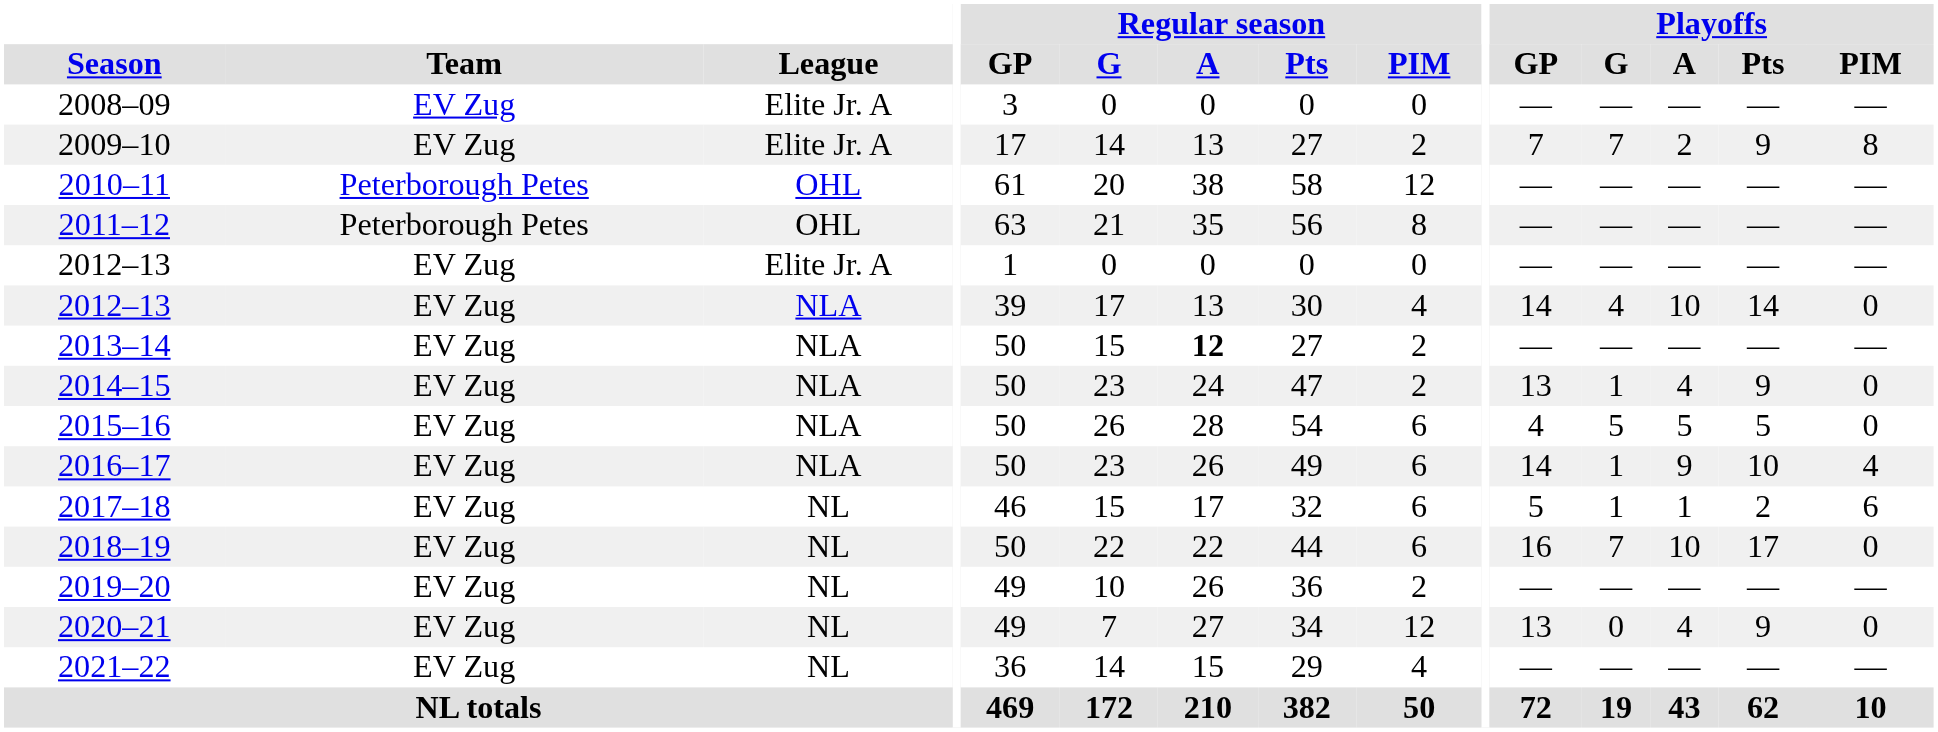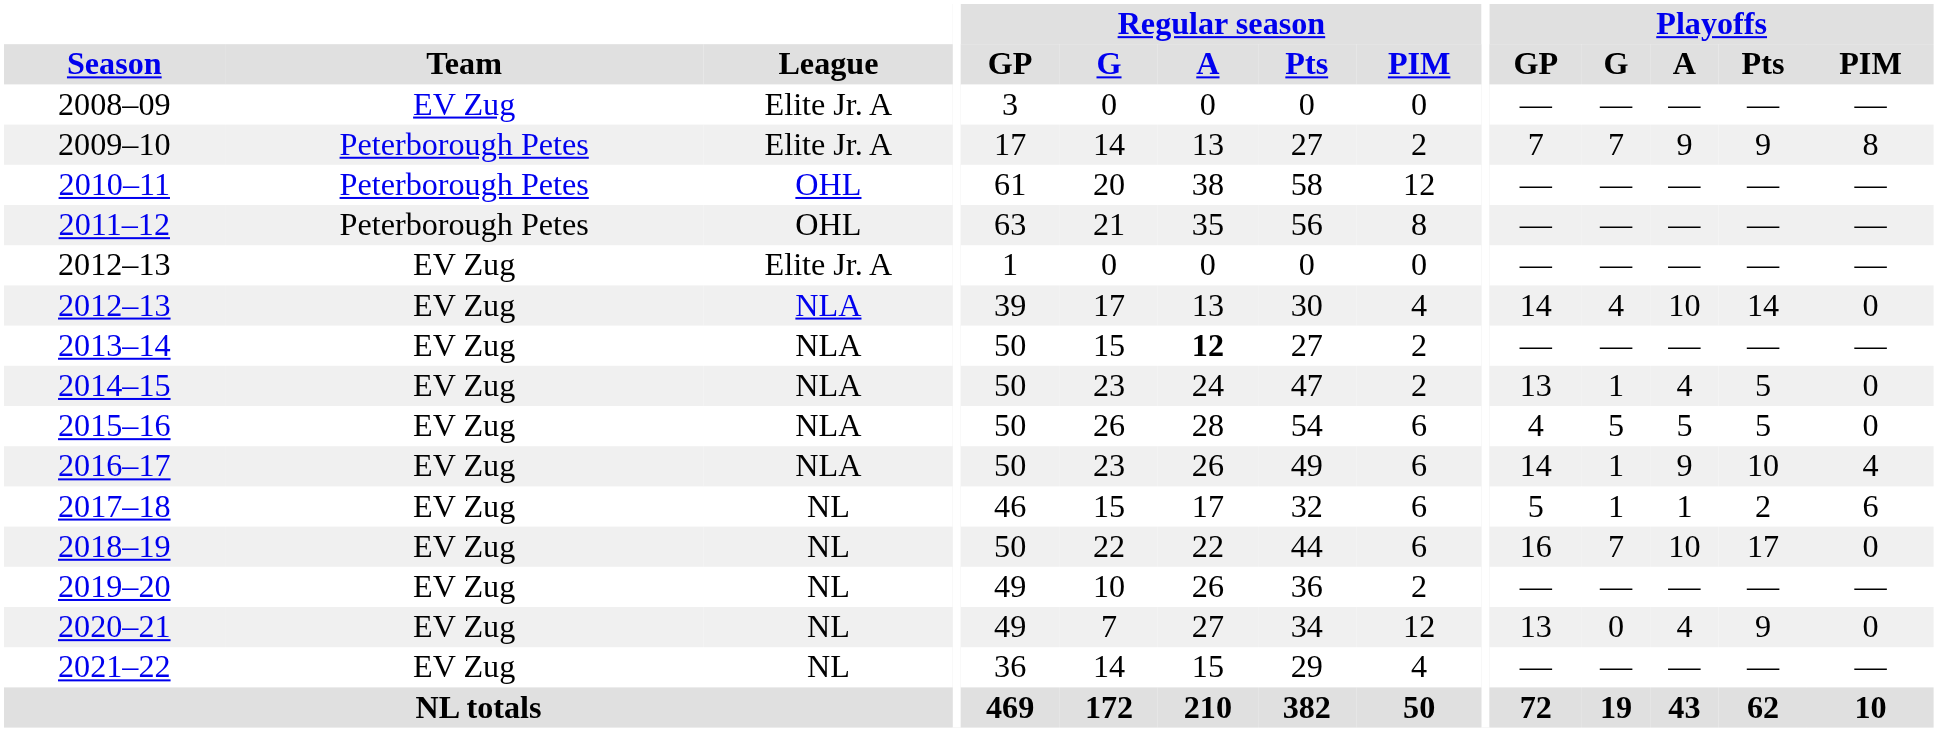 <table border="0" cellpadding="1" cellspacing="0" style="text-align:center; width:60em">
 <tr bgcolor="#e0e0e0">
 <th colspan="3" bgcolor="#ffffff"></th>
 <th rowspan="99" bgcolor="#ffffff"></th>
 <th colspan="5"><a href='#'>Regular season</a></th>
 <th rowspan="99" bgcolor="#ffffff"></th>
 <th colspan="5"><a href='#'>Playoffs</a></th>
 </tr>
 <tr bgcolor="#e0e0e0">
 <th><a href='#'>Season</a></th>
 <th>Team</th>
 <th>League</th>
 <th>GP</th>
 <th><a href='#'>G</a></th>
 <th><a href='#'>A</a></th>
 <th><a href='#'>Pts</a></th>
 <th><a href='#'>PIM</a></th>
 <th>GP</th>
 <th>G</th>
 <th>A</th>
 <th>Pts</th>
 <th>PIM</th>
 </tr>
 <tr>
 <td>2008–09</td>
 <td><a href='#'>EV Zug</a></td>
 <td>Elite Jr. A</td>
 <td>3</td>
 <td>0</td>
 <td>0</td>
 <td>0</td>
 <td>0</td>
 <td>—</td>
 <td>—</td>
 <td>—</td>
 <td>—</td>
 <td>—</td>
 </tr>
 <tr bgcolor="#f0f0f0">
 <td>2009–10</td>
-<td>EV Zug</td>
+<td><a href='#'>Peterborough Petes</a></td>
 <td>Elite Jr. A</td>
 <td>17</td>
 <td>14</td>
 <td>13</td>
 <td>27</td>
 <td>2</td>
 <td>7</td>
 <td>7</td>
-<td>2</td>
+<td>9</td>
 <td>9</td>
 <td>8</td>
 </tr>
 <tr>
 <td><a href='#'>2010–11</a></td>
 <td><a href='#'>Peterborough Petes</a></td>
 <td><a href='#'>OHL</a></td>
 <td>61</td>
 <td>20</td>
 <td>38</td>
 <td>58</td>
 <td>12</td>
 <td>—</td>
 <td>—</td>
 <td>—</td>
 <td>—</td>
 <td>—</td>
 </tr>
 <tr bgcolor="#f0f0f0">
 <td><a href='#'>2011–12</a></td>
 <td>Peterborough Petes</td>
 <td>OHL</td>
 <td>63</td>
 <td>21</td>
 <td>35</td>
 <td>56</td>
 <td>8</td>
 <td>—</td>
 <td>—</td>
 <td>—</td>
 <td>—</td>
 <td>—</td>
 </tr>
 <tr>
 <td>2012–13</td>
 <td>EV Zug</td>
 <td>Elite Jr. A</td>
 <td>1</td>
 <td>0</td>
 <td>0</td>
 <td>0</td>
 <td>0</td>
 <td>—</td>
 <td>—</td>
 <td>—</td>
 <td>—</td>
 <td>—</td>
 </tr>
 <tr bgcolor="#f0f0f0">
 <td><a href='#'>2012–13</a></td>
 <td>EV Zug</td>
 <td><a href='#'>NLA</a></td>
 <td>39</td>
 <td>17</td>
 <td>13</td>
 <td>30</td>
 <td>4</td>
 <td>14</td>
 <td>4</td>
 <td>10</td>
 <td>14</td>
 <td>0</td>
 </tr>
 <tr>
 <td><a href='#'>2013–14</a></td>
 <td>EV Zug</td>
 <td>NLA</td>
 <td>50</td>
 <td>15</td>
 <td><strong>12</strong></td>
 <td>27</td>
 <td>2</td>
 <td>—</td>
 <td>—</td>
 <td>—</td>
 <td>—</td>
 <td>—</td>
 </tr>
 <tr bgcolor="#f0f0f0">
 <td><a href='#'>2014–15</a></td>
 <td>EV Zug</td>
 <td>NLA</td>
 <td>50</td>
 <td>23</td>
 <td>24</td>
 <td>47</td>
 <td>2</td>
 <td>13</td>
 <td>1</td>
 <td>4</td>
-<td>9</td>
+<td>5</td>
 <td>0</td>
 </tr>
 <tr>
 <td><a href='#'>2015–16</a></td>
 <td>EV Zug</td>
 <td>NLA</td>
 <td>50</td>
 <td>26</td>
 <td>28</td>
 <td>54</td>
 <td>6</td>
 <td>4</td>
 <td>5</td>
 <td>5</td>
 <td>5</td>
 <td>0</td>
 </tr>
 <tr bgcolor="#f0f0f0">
 <td><a href='#'>2016–17</a></td>
 <td>EV Zug</td>
 <td>NLA</td>
 <td>50</td>
 <td>23</td>
 <td>26</td>
 <td>49</td>
 <td>6</td>
 <td>14</td>
 <td>1</td>
 <td>9</td>
 <td>10</td>
 <td>4</td>
 </tr>
 <tr>
 <td><a href='#'>2017–18</a></td>
 <td>EV Zug</td>
 <td>NL</td>
 <td>46</td>
 <td>15</td>
 <td>17</td>
 <td>32</td>
 <td>6</td>
 <td>5</td>
 <td>1</td>
 <td>1</td>
 <td>2</td>
 <td>6</td>
 </tr>
 <tr bgcolor="#f0f0f0">
 <td><a href='#'>2018–19</a></td>
 <td>EV Zug</td>
 <td>NL</td>
 <td>50</td>
 <td>22</td>
 <td>22</td>
 <td>44</td>
 <td>6</td>
 <td>16</td>
 <td>7</td>
 <td>10</td>
 <td>17</td>
 <td>0</td>
 </tr>
 <tr>
 <td><a href='#'>2019–20</a></td>
 <td>EV Zug</td>
 <td>NL</td>
 <td>49</td>
 <td>10</td>
 <td>26</td>
 <td>36</td>
 <td>2</td>
 <td>—</td>
 <td>—</td>
 <td>—</td>
 <td>—</td>
 <td>—</td>
 </tr>
 <tr bgcolor="#f0f0f0">
 <td><a href='#'>2020–21</a></td>
 <td>EV Zug</td>
 <td>NL</td>
 <td>49</td>
 <td>7</td>
 <td>27</td>
 <td>34</td>
 <td>12</td>
 <td>13</td>
 <td>0</td>
 <td>4</td>
 <td>9</td>
 <td>0</td>
 </tr>
 <tr>
 <td><a href='#'>2021–22</a></td>
 <td>EV Zug</td>
 <td>NL</td>
 <td>36</td>
 <td>14</td>
 <td>15</td>
 <td>29</td>
 <td>4</td>
 <td>—</td>
 <td>—</td>
 <td>—</td>
 <td>—</td>
 <td>—</td>
 </tr>
 <tr bgcolor="#e0e0e0">
 <th colspan="3">NL totals</th>
 <th>469</th>
 <th>172</th>
 <th>210</th>
 <th>382</th>
 <th>50</th>
 <th>72</th>
 <th>19</th>
 <th>43</th>
 <th>62</th>
 <th>10</th>
 </tr>
 </table>
